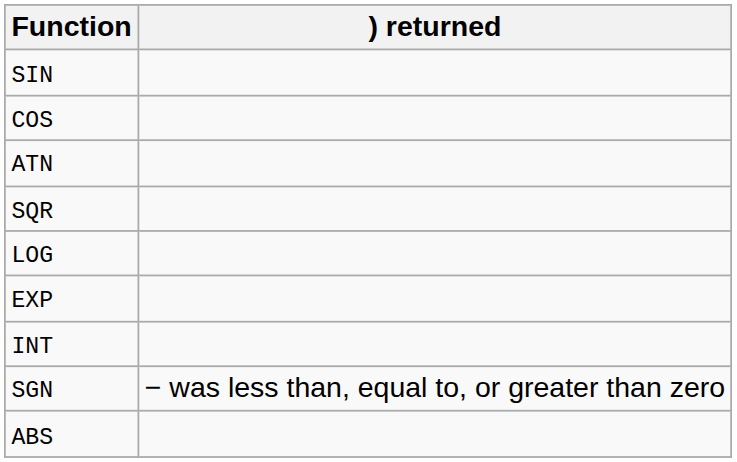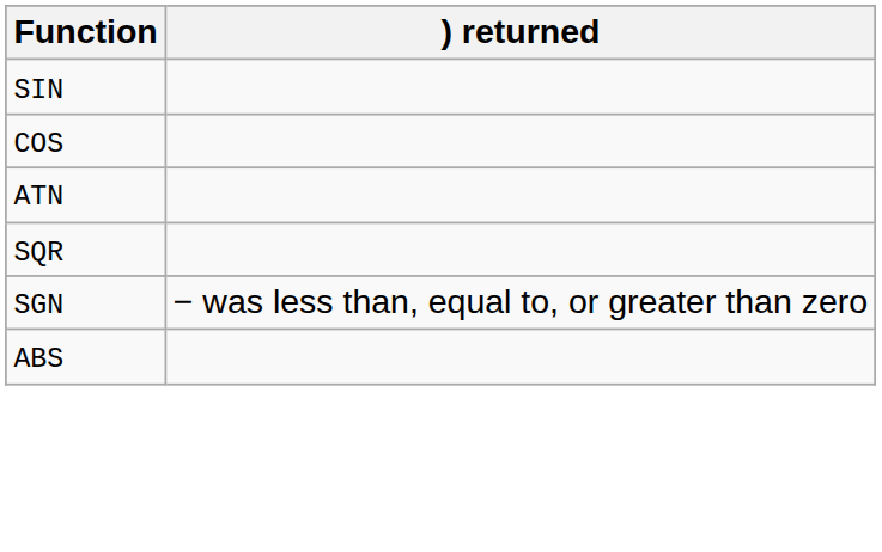 <table class="wikitable">
 <tr>
 <th>Function</th>
 <th>) returned</th>
 </tr>
 <tr>
 <td><code>SIN</code></td>
 <td></td>
 </tr>
 <tr>
 <td><code>COS</code></td>
 <td></td>
 </tr>
 <tr>
 <td><code>ATN</code></td>
 <td></td>
 </tr>
 <tr>
 <td><code>SQR</code></td>
 <td></td>
 </tr>
 <tr>
-<td><code>LOG</code></td>
-<td></td>
-</tr>
-<tr>
-<td><code>EXP</code></td>
-<td></td>
-</tr>
-<tr>
-<td><code>INT</code></td>
-<td></td>
-</tr>
-<tr>
 <td><code>SGN</code></td>
 <td>− was less than, equal to, or greater than zero</td>
 </tr>
 <tr>
 <td><code>ABS</code></td>
 <td></td>
 </tr>
 </table>
